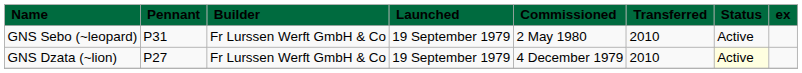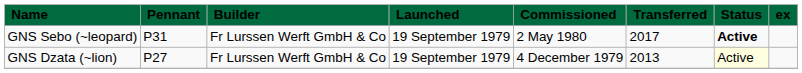 <table class="wikitable">
 <tr ---- bgcolor=#006b3f>
 <td><strong><span> Name </span></strong></td>
 <td><strong><span> Pennant </span></strong></td>
 <td><strong><span> Builder </span></strong></td>
 <td><strong><span> Launched </span></strong></td>
 <td><strong><span> Commissioned </span></strong></td>
 <td><strong><span> Transferred </span></strong></td>
 <td><strong><span> Status </span></strong></td>
 <td><strong><span> ex </span></strong></td>
 </tr>
 <tr>
 <td>GNS Sebo (~leopard)</td>
 <td>P31</td>
 <td>Fr Lurssen Werft GmbH & Co</td>
 <td>19 September 1979</td>
 <td>2 May 1980</td>
-<td>2010</td>
-<td>Active</td>
+<td>2017</td>
+<td><strong>Active</strong></td>
 <td></td>
 </tr>
 <tr>
 <td>GNS Dzata (~lion)</td>
 <td>P27</td>
 <td>Fr Lurssen Werft GmbH & Co</td>
 <td>19 September 1979</td>
 <td>4 December 1979</td>
-<td>2010</td>
+<td>2013</td>
 <td style="background: lightyellow;">Active</td>
 <td></td>
 </tr>
 <tr>
 </tr>
 </table>
